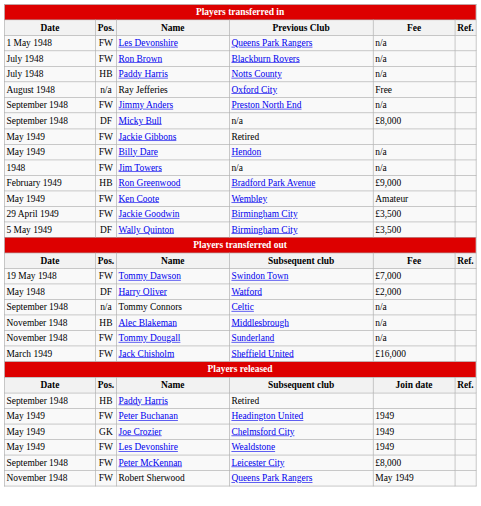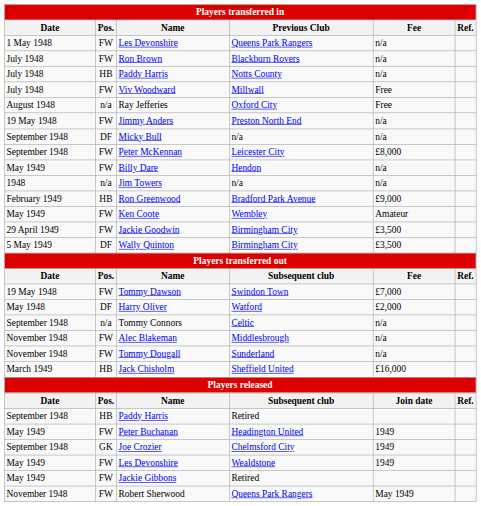 <table style="font-size:95%;" class="wikitable">
 <tr>
 <th style="background:#d00; color:white; text-align:center;" colspan="6">Players transferred in</th>
 </tr>
 <tr>
 <th style="width:140px;">Date</th>
 <th style="width:25px;">Pos.</th>
 <th style="width:175px;">Name</th>
 <th style="width:225px;">Previous Club</th>
 <th style="width:125px;">Fee</th>
 <th style="width:25px;">Ref.</th>
 </tr>
 <tr>
 <td>1 May 1948</td>
 <td style="text-align:center;">FW</td>
 <td> <a href='#'>Les Devonshire</a></td>
 <td> <a href='#'>Queens Park Rangers</a></td>
 <td>n/a</td>
 <td></td>
 </tr>
 <tr>
 <td>July 1948</td>
 <td style="text-align:center;">FW</td>
 <td> <a href='#'>Ron Brown</a></td>
 <td> <a href='#'>Blackburn Rovers</a></td>
 <td>n/a</td>
 <td></td>
 </tr>
 <tr>
 <td>July 1948</td>
 <td style="text-align:center;">HB</td>
 <td> <a href='#'>Paddy Harris</a></td>
 <td> <a href='#'>Notts County</a></td>
 <td>n/a</td>
 <td></td>
 </tr>
 <tr>
+<td>July 1948</td>
+<td style="text-align:center;">FW</td>
+<td> <a href='#'>Viv Woodward</a></td>
+<td> <a href='#'>Millwall</a></td>
+<td>Free</td>
+<td></td>
+</tr>
+<tr>
 <td>August 1948</td>
 <td style="text-align:center;">n/a</td>
 <td> Ray Jefferies</td>
 <td> <a href='#'>Oxford City</a></td>
 <td>Free</td>
 <td></td>
 </tr>
 <tr>
-<td>September 1948</td>
+<td>19 May 1948</td>
 <td style="text-align:center;">FW</td>
 <td> <a href='#'>Jimmy Anders</a></td>
 <td> <a href='#'>Preston North End</a></td>
 <td>n/a</td>
 <td></td>
 </tr>
 <tr>
 <td>September 1948</td>
 <td style="text-align:center;">DF</td>
 <td> <a href='#'>Micky Bull</a></td>
 <td>n/a</td>
-<td>£8,000</td>
+<td>n/a</td>
 <td></td>
 </tr>
 <tr>
-<td>May 1949</td>
+<td>September 1948</td>
 <td style="text-align:center;">FW</td>
-<td> <a href='#'>Jackie Gibbons</a></td>
-<td>Retired</td>
-<td></td>
+<td> <a href='#'>Peter McKennan</a></td>
+<td> <a href='#'>Leicester City</a></td>
+<td>£8,000</td>
 <td></td>
 </tr>
 <tr>
 <td>May 1949</td>
 <td style="text-align:center;">FW</td>
 <td> <a href='#'>Billy Dare</a></td>
 <td> <a href='#'>Hendon</a></td>
 <td>n/a</td>
 <td></td>
 </tr>
 <tr>
 <td>1948</td>
-<td style="text-align:center;">FW</td>
+<td style="text-align:center;">n/a</td>
 <td> <a href='#'>Jim Towers</a></td>
 <td>n/a</td>
 <td>n/a</td>
 <td></td>
 </tr>
 <tr>
 <td>February 1949</td>
 <td style="text-align:center;">HB</td>
 <td> <a href='#'>Ron Greenwood</a></td>
 <td> <a href='#'>Bradford Park Avenue</a></td>
 <td>£9,000</td>
 <td></td>
 </tr>
 <tr>
 <td>May 1949</td>
 <td style="text-align:center;">FW</td>
 <td> <a href='#'>Ken Coote</a></td>
 <td> <a href='#'>Wembley</a></td>
 <td>Amateur</td>
 <td></td>
 </tr>
 <tr>
 <td>29 April 1949</td>
 <td style="text-align:center;">FW</td>
 <td> <a href='#'>Jackie Goodwin</a></td>
 <td> <a href='#'>Birmingham City</a></td>
 <td>£3,500</td>
 <td></td>
 </tr>
 <tr>
 <td>5 May 1949</td>
 <td style="text-align:center;">DF</td>
 <td> <a href='#'>Wally Quinton</a></td>
 <td> <a href='#'>Birmingham City</a></td>
 <td>£3,500</td>
 <td></td>
 </tr>
 <tr>
 <th style="background:#d00; color:white; text-align:center;" colspan="6">Players transferred out</th>
 </tr>
 <tr>
 <th>Date</th>
 <th>Pos.</th>
 <th>Name</th>
 <th>Subsequent club</th>
 <th>Fee</th>
 <th>Ref.</th>
 </tr>
 <tr>
 <td>19 May 1948</td>
 <td style="text-align:center;">FW</td>
 <td> <a href='#'>Tommy Dawson</a></td>
 <td> <a href='#'>Swindon Town</a></td>
 <td>£7,000</td>
 <td></td>
 </tr>
 <tr>
 <td>May 1948</td>
 <td style="text-align:center;">DF</td>
 <td> <a href='#'>Harry Oliver</a></td>
 <td> <a href='#'>Watford</a></td>
 <td>£2,000</td>
 <td></td>
 </tr>
 <tr>
 <td>September 1948</td>
 <td style="text-align:center;">n/a</td>
 <td> Tommy Connors</td>
 <td> <a href='#'>Celtic</a></td>
 <td>n/a</td>
 <td></td>
 </tr>
 <tr>
 <td>November 1948</td>
-<td style="text-align:center;">HB</td>
+<td style="text-align:center;">FW</td>
 <td> <a href='#'>Alec Blakeman</a></td>
 <td> <a href='#'>Middlesbrough</a></td>
 <td>n/a</td>
 <td></td>
 </tr>
 <tr>
 <td>November 1948</td>
 <td style="text-align:center;">FW</td>
 <td> <a href='#'>Tommy Dougall</a></td>
 <td> <a href='#'>Sunderland</a></td>
 <td>n/a</td>
 <td></td>
 </tr>
 <tr>
 <td>March 1949</td>
-<td style="text-align:center;">FW</td>
+<td style="text-align:center;">HB</td>
 <td> <a href='#'>Jack Chisholm</a></td>
 <td> <a href='#'>Sheffield United</a></td>
 <td>£16,000</td>
 <td></td>
 </tr>
 <tr>
 <th style="background:#d00; color:white; text-align:center;" colspan="6">Players released</th>
 </tr>
 <tr>
 <th>Date</th>
 <th>Pos.</th>
 <th>Name</th>
 <th>Subsequent club</th>
 <th>Join date</th>
 <th>Ref.</th>
 </tr>
 <tr>
 <td>September 1948</td>
 <td style="text-align:center;">HB</td>
 <td> <a href='#'>Paddy Harris</a></td>
 <td>Retired</td>
 <td></td>
 <td></td>
 </tr>
 <tr>
 <td>May 1949</td>
 <td style="text-align:center;">FW</td>
 <td> <a href='#'>Peter Buchanan</a></td>
 <td> <a href='#'>Headington United</a></td>
 <td>1949</td>
 <td></td>
 </tr>
 <tr>
-<td>May 1949</td>
+<td>September 1948</td>
 <td style="text-align:center;">GK</td>
 <td> <a href='#'>Joe Crozier</a></td>
 <td> <a href='#'>Chelmsford City</a></td>
 <td>1949</td>
 <td></td>
 </tr>
 <tr>
 <td>May 1949</td>
 <td style="text-align:center;">FW</td>
 <td> <a href='#'>Les Devonshire</a></td>
 <td> <a href='#'>Wealdstone</a></td>
 <td>1949</td>
 <td></td>
 </tr>
 <tr>
-<td>September 1948</td>
+<td>May 1949</td>
 <td style="text-align:center;">FW</td>
-<td> <a href='#'>Peter McKennan</a></td>
-<td> <a href='#'>Leicester City</a></td>
-<td>£8,000</td>
+<td> <a href='#'>Jackie Gibbons</a></td>
+<td>Retired</td>
+<td></td>
 <td></td>
 </tr>
 <tr>
 <td>November 1948</td>
 <td style="text-align:center;">FW</td>
 <td> Robert Sherwood</td>
 <td> <a href='#'>Queens Park Rangers</a></td>
 <td>May 1949</td>
 <td></td>
 </tr>
 </table>
